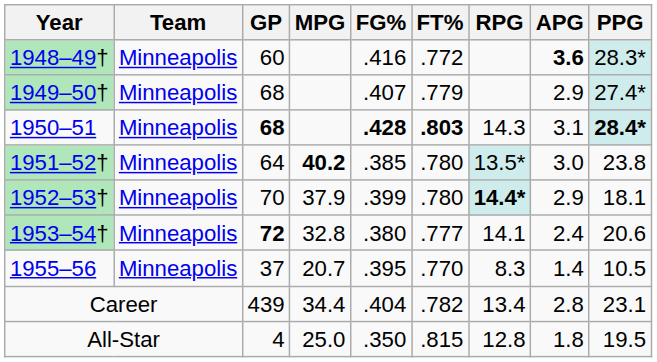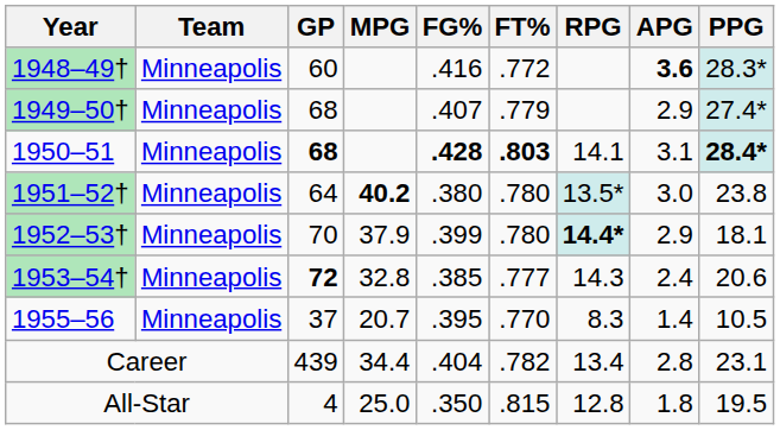 <table class="wikitable sortable" style="font-size:95%; text-align:right;">
 <tr>
 <th>Year</th>
 <th>Team</th>
 <th>GP</th>
 <th>MPG</th>
 <th>FG%</th>
 <th>FT%</th>
 <th>RPG</th>
 <th>APG</th>
 <th>PPG</th>
 </tr>
 <tr>
 <td style="text-align:left;background:#afe6ba;"><a href='#'>1948–49</a>†</td>
 <td style="text-align:left;"><a href='#'>Minneapolis</a></td>
 <td>60</td>
 <td></td>
 <td>.416</td>
 <td>.772</td>
 <td></td>
 <td><strong>3.6</strong></td>
 <td style="background:#cfecec;">28.3*</td>
 </tr>
 <tr>
 <td style="text-align:left;background:#afe6ba;"><a href='#'>1949–50</a>†</td>
 <td style="text-align:left;"><a href='#'>Minneapolis</a></td>
 <td>68</td>
 <td></td>
 <td>.407</td>
 <td>.779</td>
 <td></td>
 <td>2.9</td>
 <td style="background:#cfecec;">27.4*</td>
 </tr>
 <tr>
 <td style="text-align:left;"><a href='#'>1950–51</a></td>
 <td style="text-align:left;"><a href='#'>Minneapolis</a></td>
 <td><strong>68</strong></td>
 <td></td>
 <td><strong>.428</strong></td>
 <td><strong>.803</strong></td>
-<td>14.3</td>
+<td>14.1</td>
 <td>3.1</td>
 <td style="background:#cfecec;"><strong>28.4*</strong></td>
 </tr>
 <tr>
 <td style="text-align:left;background:#afe6ba;"><a href='#'>1951–52</a>†</td>
 <td style="text-align:left;"><a href='#'>Minneapolis</a></td>
 <td>64</td>
 <td><strong>40.2</strong></td>
-<td>.385</td>
+<td>.380</td>
 <td>.780</td>
 <td style="background:#cfecec;">13.5*</td>
 <td>3.0</td>
 <td>23.8</td>
 </tr>
 <tr>
 <td style="text-align:left;background:#afe6ba;"><a href='#'>1952–53</a>†</td>
 <td style="text-align:left;"><a href='#'>Minneapolis</a></td>
 <td>70</td>
 <td>37.9</td>
 <td>.399</td>
 <td>.780</td>
 <td style="background:#cfecec;"><strong>14.4*</strong></td>
 <td>2.9</td>
 <td>18.1</td>
 </tr>
 <tr>
 <td style="text-align:left;background:#afe6ba;"><a href='#'>1953–54</a>†</td>
 <td style="text-align:left;"><a href='#'>Minneapolis</a></td>
 <td><strong>72</strong></td>
 <td>32.8</td>
-<td>.380</td>
+<td>.385</td>
 <td>.777</td>
-<td>14.1</td>
+<td>14.3</td>
 <td>2.4</td>
 <td>20.6</td>
 </tr>
 <tr>
 <td style="text-align:left;"><a href='#'>1955–56</a></td>
 <td style="text-align:left;"><a href='#'>Minneapolis</a></td>
 <td>37</td>
 <td>20.7</td>
 <td>.395</td>
 <td>.770</td>
 <td>8.3</td>
 <td>1.4</td>
 <td>10.5</td>
 </tr>
 <tr>
 <td colspan="2" style="text-align:center;">Career</td>
 <td>439</td>
 <td>34.4</td>
 <td>.404</td>
 <td>.782</td>
 <td>13.4</td>
 <td>2.8</td>
 <td>23.1</td>
 </tr>
 <tr>
 <td colspan="2" style="text-align:center;">All-Star</td>
 <td>4</td>
 <td>25.0</td>
 <td>.350</td>
 <td>.815</td>
 <td>12.8</td>
 <td>1.8</td>
 <td>19.5</td>
 </tr>
 </table>
